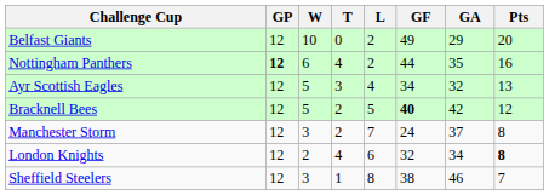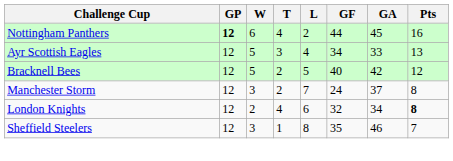 <table class="wikitable">
 <tr>
 <th width="40%">Challenge Cup</th>
 <th width="5%">GP</th>
 <th width="5%">W</th>
 <th width="5%">T</th>
 <th width="5%">L</th>
 <th width="7.5%">GF</th>
 <th width="7.5%">GA</th>
 <th width="7.5%">Pts</th>
 </tr>
 <tr bgcolor="#CCFFCC">
-<td><a href='#'>Belfast Giants</a></td>
-<td>12</td>
-<td>10</td>
-<td>0</td>
-<td>2</td>
-<td>49</td>
-<td>29</td>
-<td>20</td>
-</tr>
-<tr bgcolor="#CCFFCC">
 <td><a href='#'>Nottingham Panthers</a></td>
 <td><strong>12</strong></td>
 <td>6</td>
 <td>4</td>
 <td>2</td>
 <td>44</td>
-<td>35</td>
+<td>45</td>
 <td>16</td>
 </tr>
 <tr bgcolor="#CCFFCC">
 <td><a href='#'>Ayr Scottish Eagles</a></td>
 <td>12</td>
 <td>5</td>
 <td>3</td>
 <td>4</td>
 <td>34</td>
-<td>32</td>
+<td>33</td>
 <td>13</td>
 </tr>
 <tr bgcolor="#CCFFCC">
 <td><a href='#'>Bracknell Bees</a></td>
 <td>12</td>
 <td>5</td>
 <td>2</td>
 <td>5</td>
-<td><strong>40</strong></td>
+<td>40</td>
 <td>42</td>
 <td>12</td>
 </tr>
 <tr>
 <td><a href='#'>Manchester Storm</a></td>
 <td>12</td>
 <td>3</td>
 <td>2</td>
 <td>7</td>
 <td>24</td>
 <td>37</td>
 <td>8</td>
 </tr>
 <tr>
 <td><a href='#'>London Knights</a></td>
 <td>12</td>
 <td>2</td>
 <td>4</td>
 <td>6</td>
 <td>32</td>
 <td>34</td>
 <td><strong>8</strong></td>
 </tr>
 <tr>
 <td><a href='#'>Sheffield Steelers</a></td>
 <td>12</td>
 <td>3</td>
 <td>1</td>
 <td>8</td>
-<td>38</td>
+<td>35</td>
 <td>46</td>
 <td>7</td>
 </tr>
 </table>
